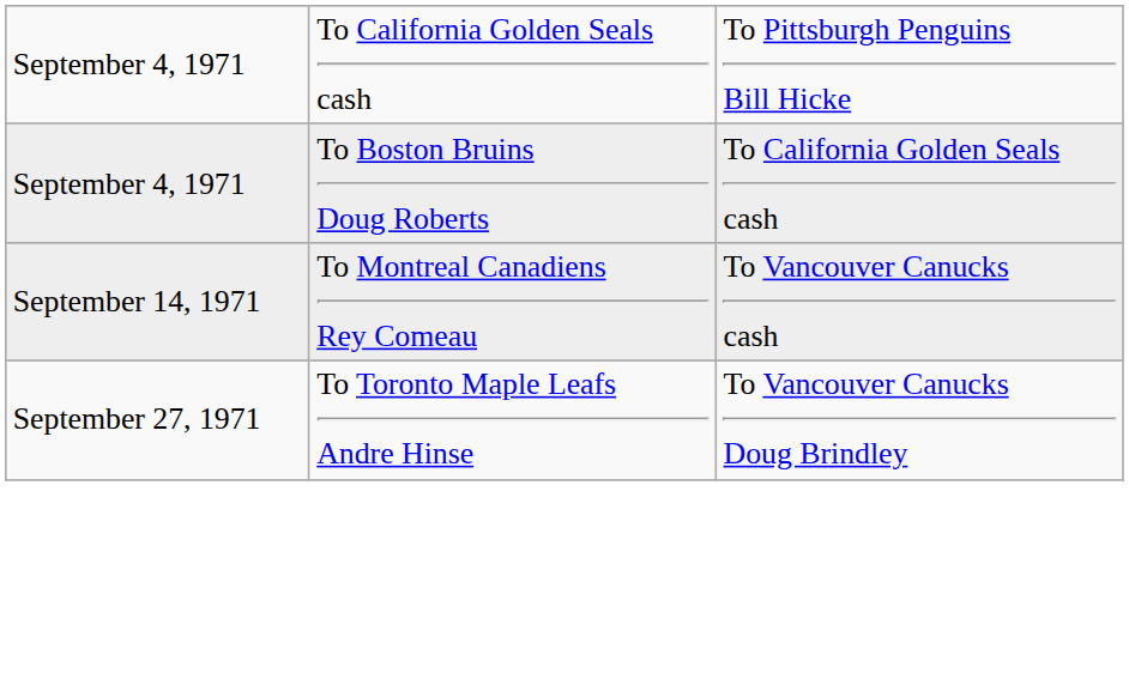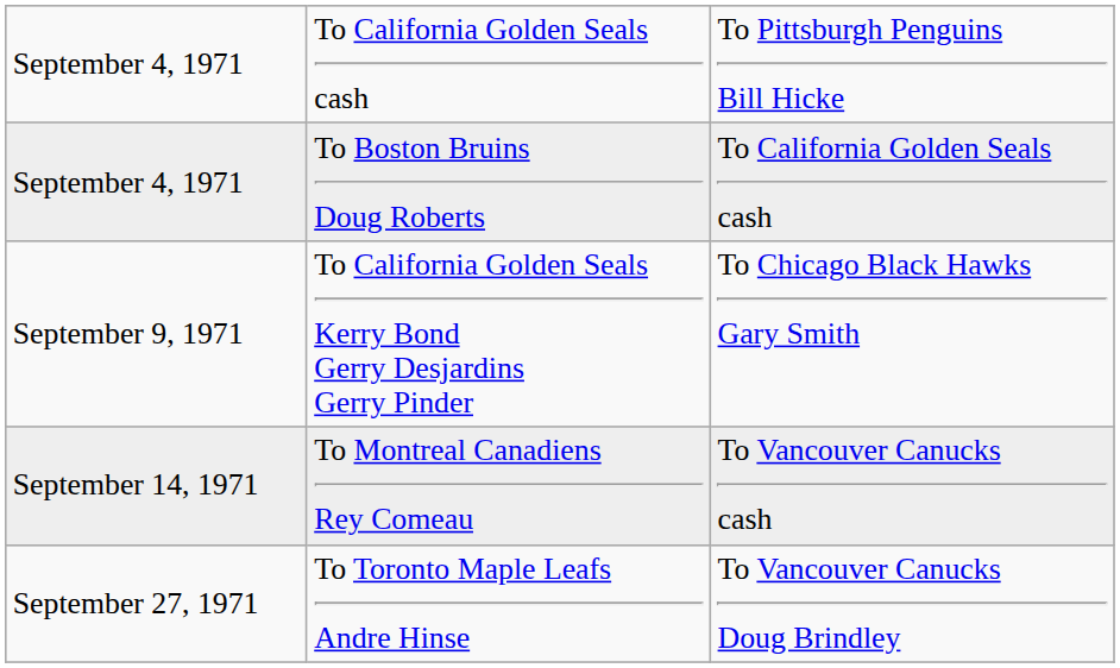 <table class="wikitable" style="border:1px solid #999; width:580px;">
 <tr>
 <td>September 4, 1971</td>
 <td valign="top">To <a href='#'>California Golden Seals</a><hr>cash</td>
 <td valign="top">To <a href='#'>Pittsburgh Penguins</a><hr><a href='#'>Bill Hicke</a></td>
 </tr>
 <tr bgcolor="#eeeeee">
 <td>September 4, 1971</td>
 <td valign="top">To <a href='#'>Boston Bruins</a><hr><a href='#'>Doug Roberts</a></td>
 <td valign="top">To <a href='#'>California Golden Seals</a><hr>cash</td>
+</tr>
+<tr>
+<td>September 9, 1971</td>
+<td valign="top">To <a href='#'>California Golden Seals</a><hr><a href='#'>Kerry Bond</a><br><a href='#'>Gerry Desjardins</a><br><a href='#'>Gerry Pinder</a></td>
+<td valign="top">To <a href='#'>Chicago Black Hawks</a><hr><a href='#'>Gary Smith</a></td>
 </tr>
 <tr bgcolor="#eeeeee">
 <td>September 14, 1971</td>
 <td valign="top">To <a href='#'>Montreal Canadiens</a><hr><a href='#'>Rey Comeau</a></td>
 <td valign="top">To <a href='#'>Vancouver Canucks</a><hr>cash</td>
 </tr>
 <tr>
 <td>September 27, 1971</td>
 <td valign="top">To <a href='#'>Toronto Maple Leafs</a><hr><a href='#'>Andre Hinse</a></td>
 <td valign="top">To <a href='#'>Vancouver Canucks</a><hr><a href='#'>Doug Brindley</a></td>
 </tr>
 </table>
